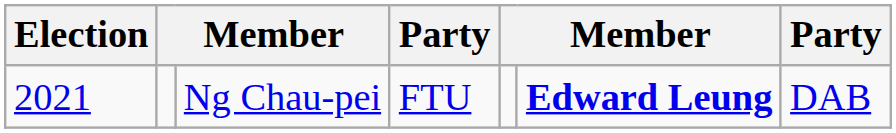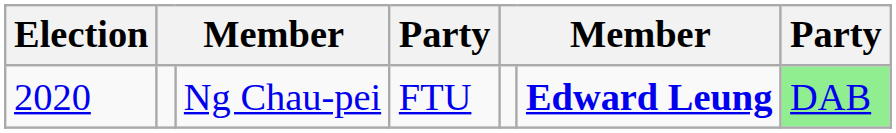 <table class="wikitable" style="text-align:left">
 <tr>
 <th>Election</th>
 <th colspan="2">Member</th>
 <th>Party</th>
 <th colspan="2">Member</th>
 <th>Party</th>
 </tr>
 <tr>
-<td><a href='#'>2021</a></td>
+<td><a href='#'>2020</a></td>
 <td bgcolor=></td>
 <td><a href='#'>Ng Chau-pei</a></td>
 <td><a href='#'>FTU</a></td>
 <td bgcolor=></td>
 <td><strong><a href='#'>Edward Leung</a></strong></td>
-<td><a href='#'>DAB</a></td>
+<td style="background: lightgreen;"><a href='#'>DAB</a></td>
 </tr>
 </table>
